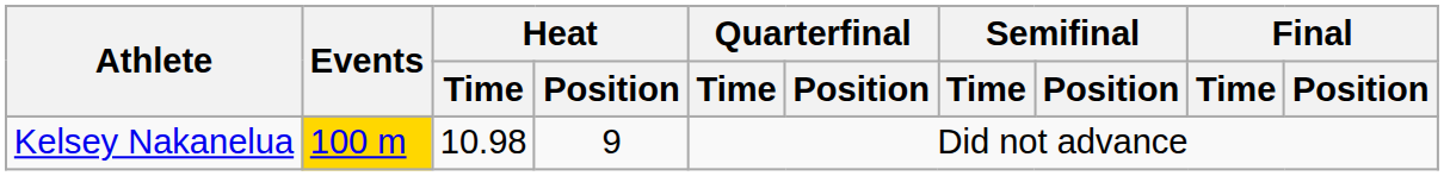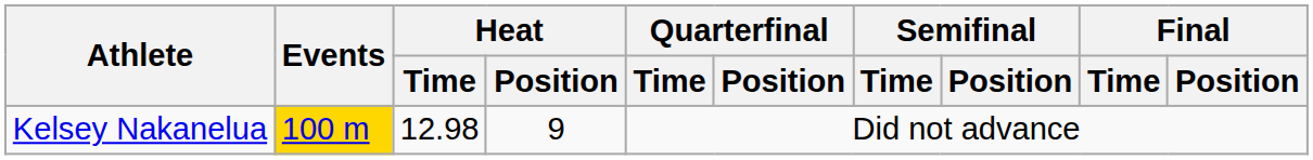 <table class=wikitable style="font-size:90%">
 <tr>
 <th rowspan="2">Athlete</th>
 <th rowspan="2">Events</th>
 <th colspan="2">Heat</th>
 <th colspan="2">Quarterfinal</th>
 <th colspan="2">Semifinal</th>
 <th colspan="2">Final</th>
 </tr>
 <tr>
 <th>Time</th>
 <th>Position</th>
 <th>Time</th>
 <th>Position</th>
 <th>Time</th>
 <th>Position</th>
 <th>Time</th>
 <th>Position</th>
 </tr>
 <tr>
 <td><a href='#'>Kelsey Nakanelua</a></td>
 <td style="background: gold;"><a href='#'>100 m</a></td>
-<td align=center>10.98</td>
+<td align=center>12.98</td>
 <td align=center>9</td>
 <td align=center colspan="6">Did not advance</td>
 </tr>
 </table>
